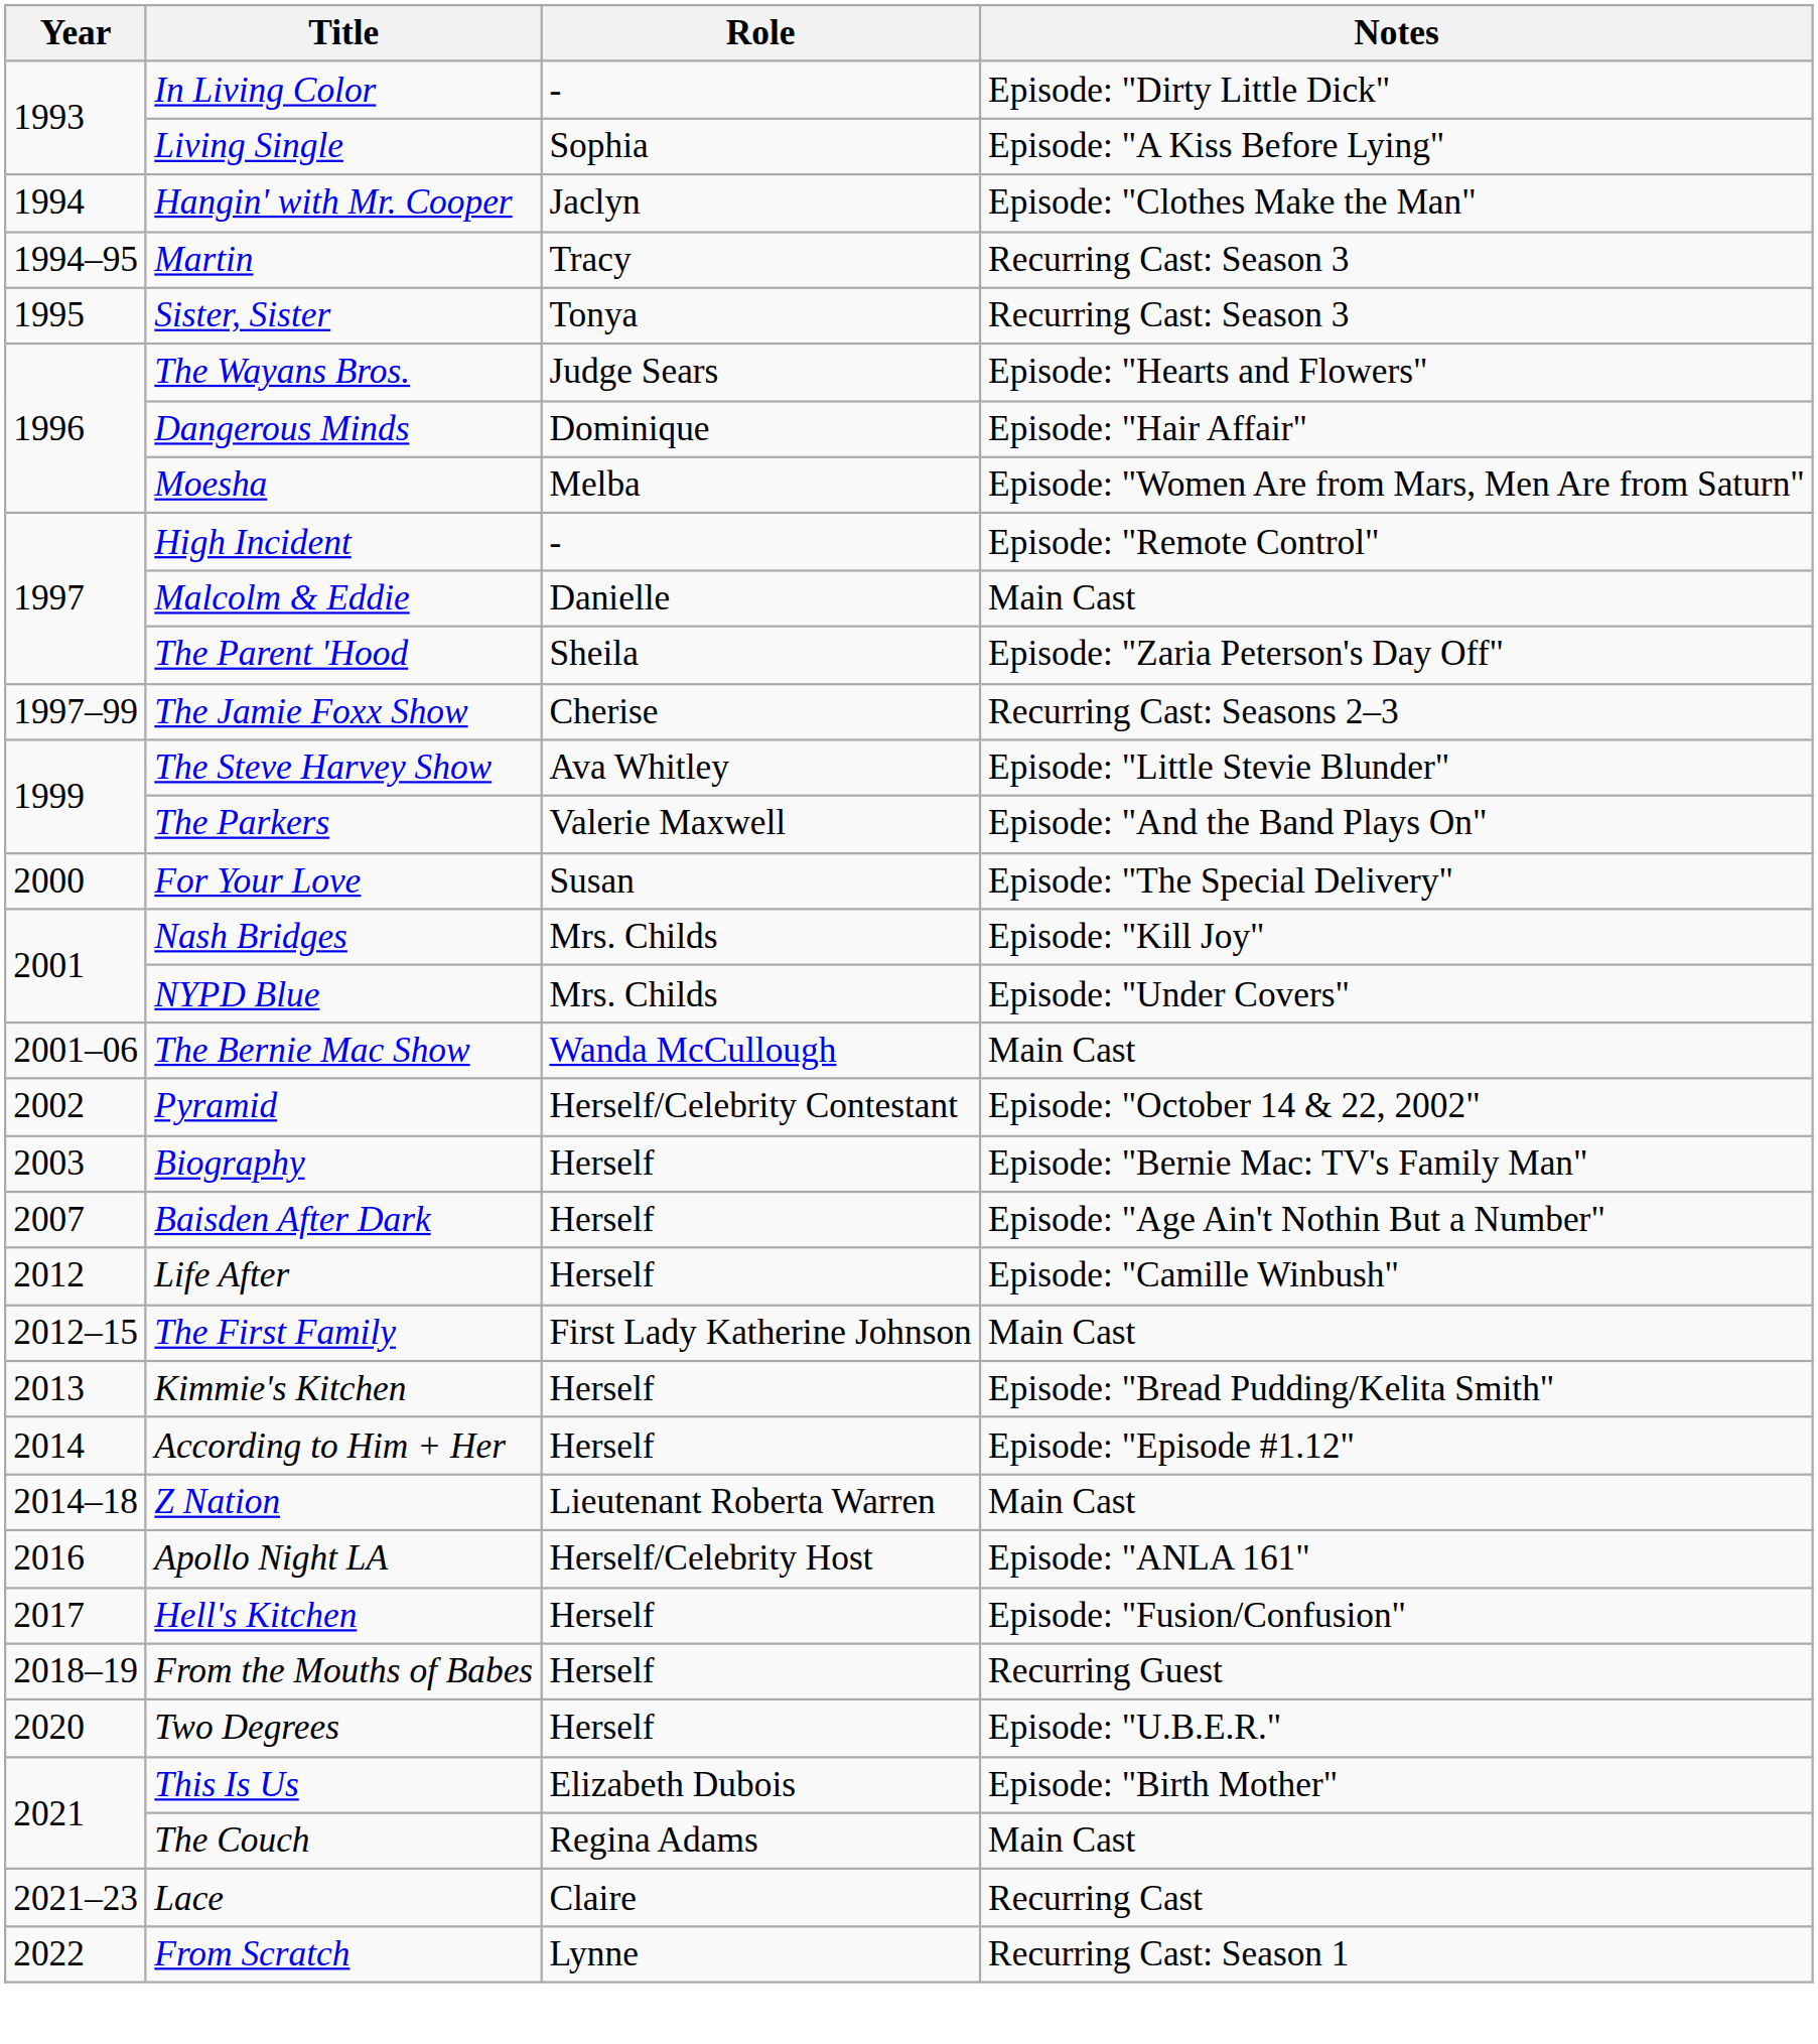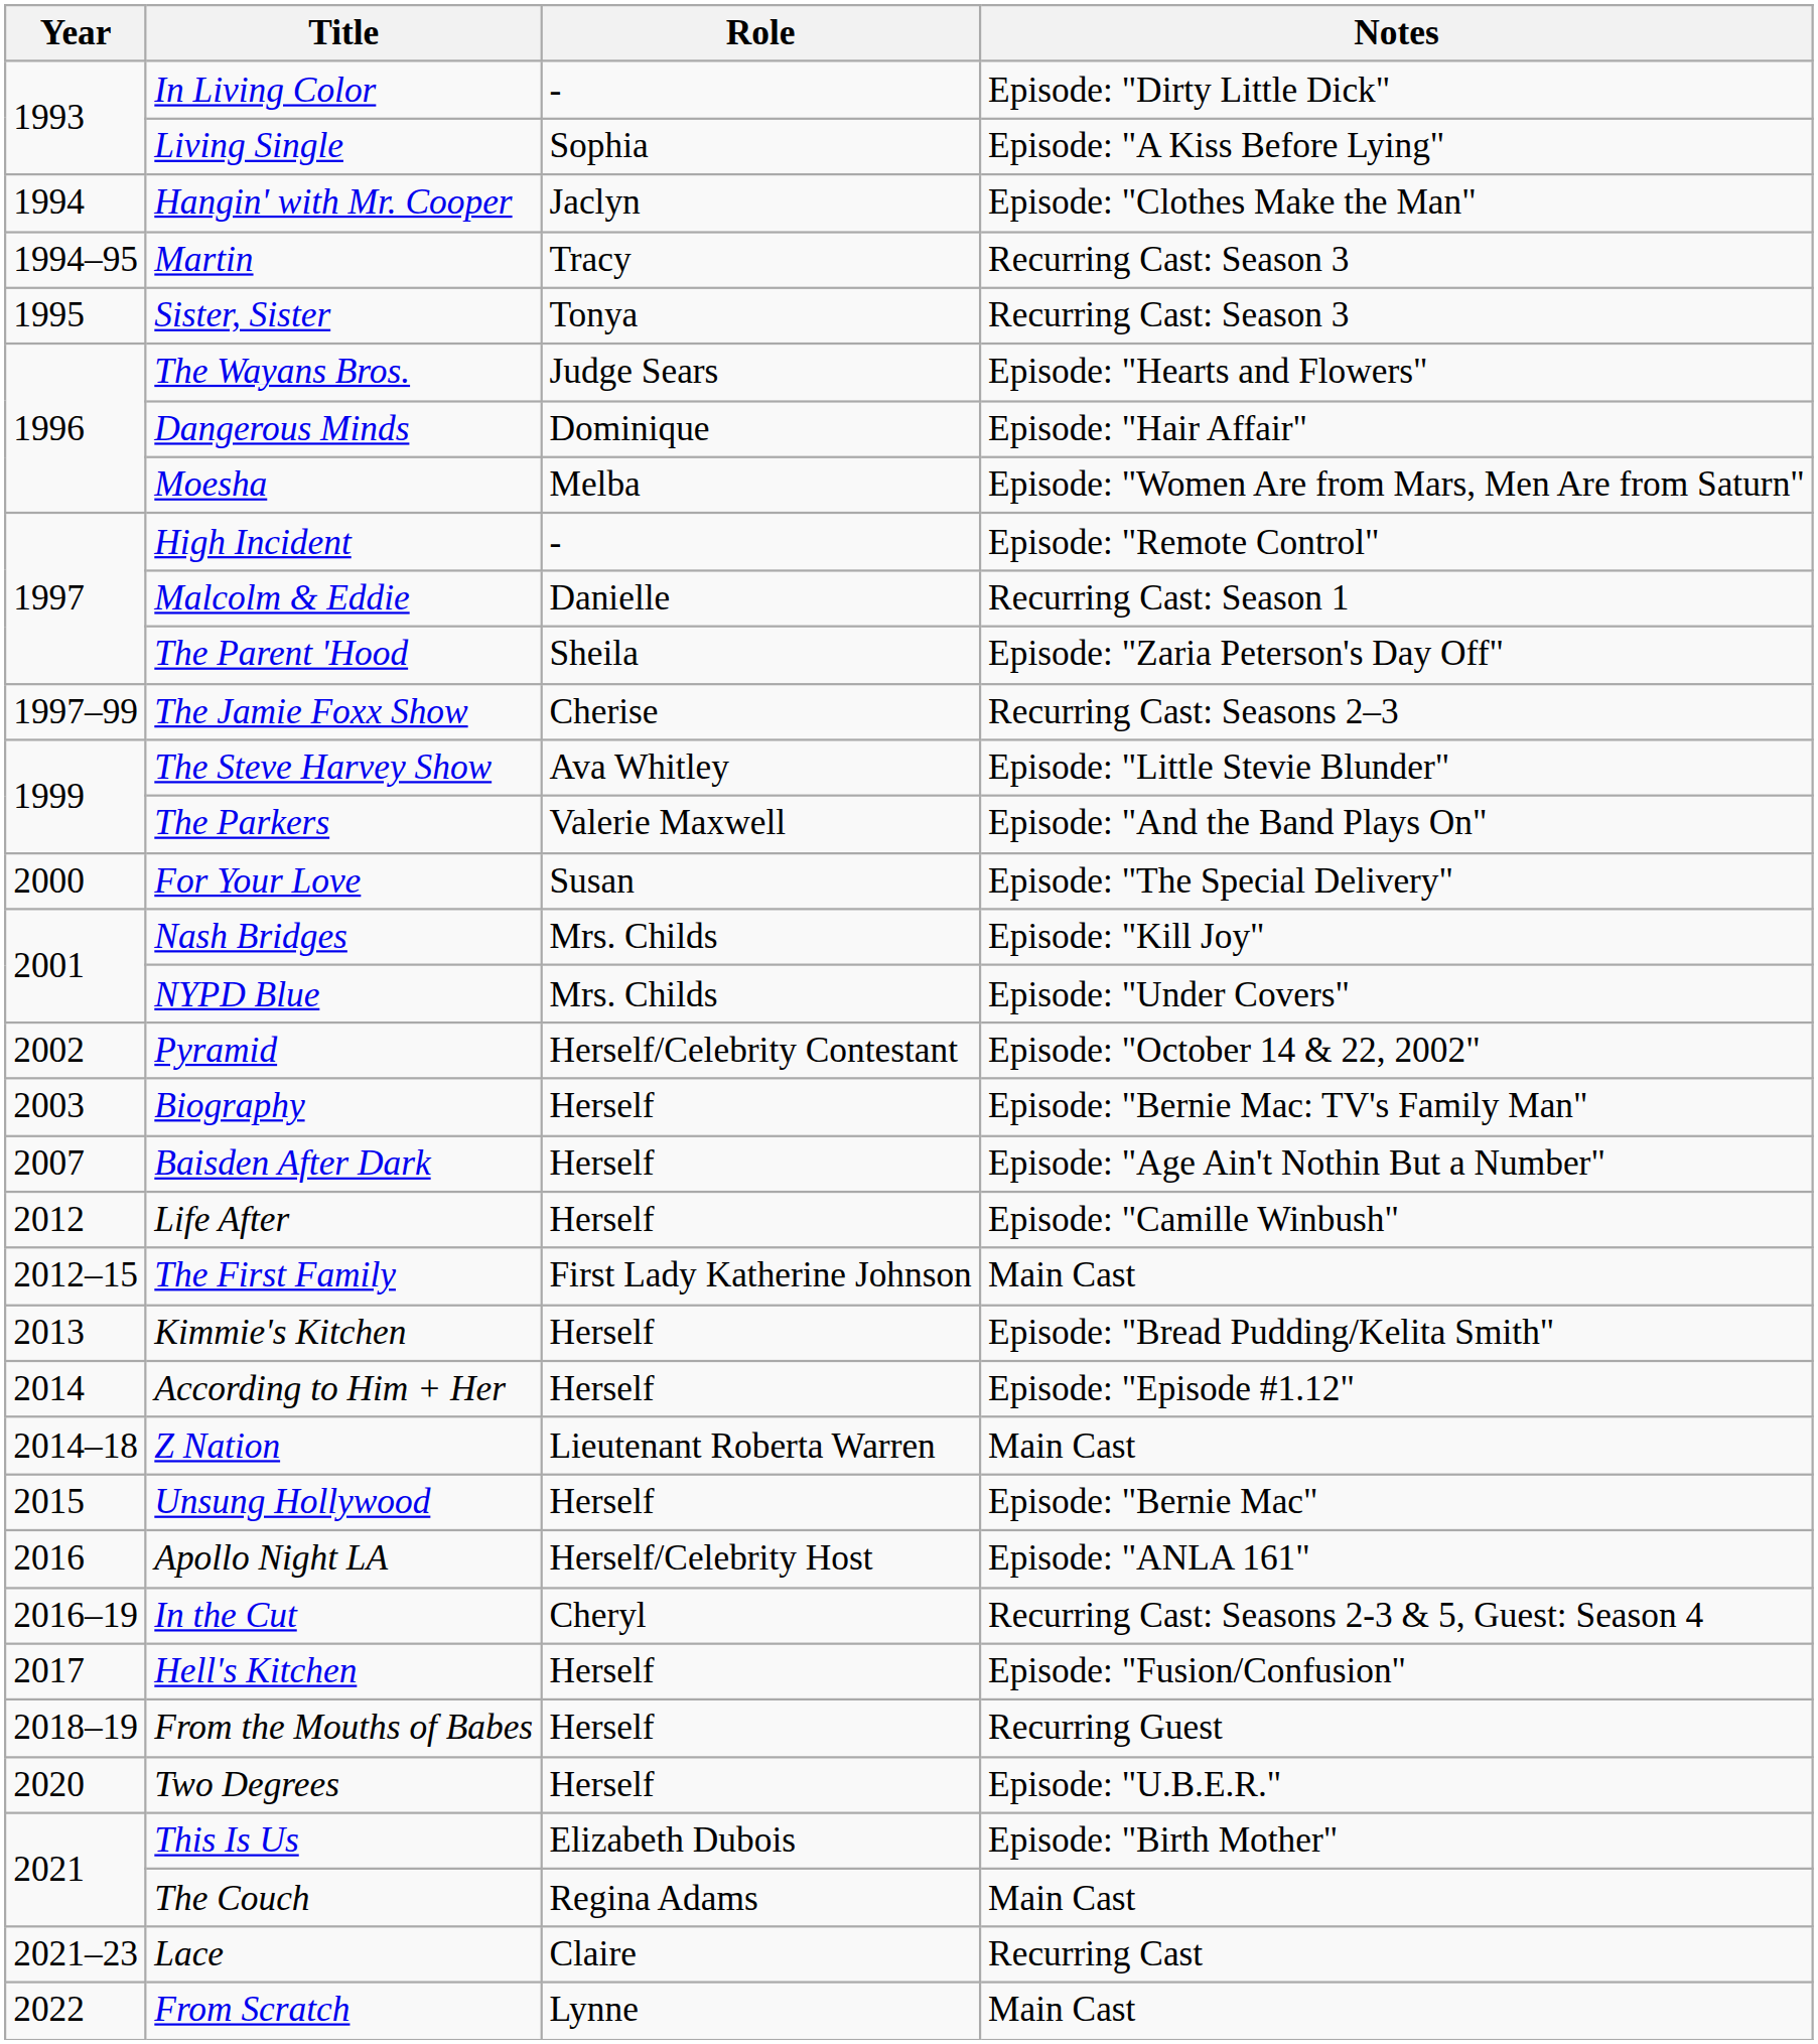 <table class="wikitable sortable">
 <tr>
 <th>Year</th>
 <th>Title</th>
 <th>Role</th>
 <th>Notes</th>
 </tr>
 <tr>
 <td rowspan=2>1993</td>
 <td><em><a href='#'>In Living Color</a></em></td>
 <td>-</td>
 <td>Episode: "Dirty Little Dick"</td>
 </tr>
 <tr>
 <td><em><a href='#'>Living Single</a></em></td>
 <td>Sophia</td>
 <td>Episode: "A Kiss Before Lying"</td>
 </tr>
 <tr>
 <td>1994</td>
 <td><em><a href='#'>Hangin' with Mr. Cooper</a></em></td>
 <td>Jaclyn</td>
 <td>Episode: "Clothes Make the Man"</td>
 </tr>
 <tr>
 <td>1994–95</td>
 <td><em><a href='#'>Martin</a></em></td>
 <td>Tracy</td>
 <td>Recurring Cast: Season 3</td>
 </tr>
 <tr>
 <td>1995</td>
 <td><em><a href='#'>Sister, Sister</a></em></td>
 <td>Tonya</td>
 <td>Recurring Cast: Season 3</td>
 </tr>
 <tr>
 <td rowspan=3>1996</td>
 <td><em><a href='#'>The Wayans Bros.</a></em></td>
 <td>Judge Sears</td>
 <td>Episode: "Hearts and Flowers"</td>
 </tr>
 <tr>
 <td><em><a href='#'>Dangerous Minds</a></em></td>
 <td>Dominique</td>
 <td>Episode: "Hair Affair"</td>
 </tr>
 <tr>
 <td><em><a href='#'>Moesha</a></em></td>
 <td>Melba</td>
 <td>Episode: "Women Are from Mars, Men Are from Saturn"</td>
 </tr>
 <tr>
 <td rowspan=3>1997</td>
 <td><em><a href='#'>High Incident</a></em></td>
 <td>-</td>
 <td>Episode: "Remote Control"</td>
 </tr>
 <tr>
 <td><em><a href='#'>Malcolm & Eddie</a></em></td>
 <td>Danielle</td>
-<td>Main Cast</td>
+<td>Recurring Cast: Season 1</td>
 </tr>
 <tr>
 <td><em><a href='#'>The Parent 'Hood</a></em></td>
 <td>Sheila</td>
 <td>Episode: "Zaria Peterson's Day Off"</td>
 </tr>
 <tr>
 <td>1997–99</td>
 <td><em><a href='#'>The Jamie Foxx Show</a></em></td>
 <td>Cherise</td>
 <td>Recurring Cast: Seasons 2–3</td>
 </tr>
 <tr>
 <td rowspan=2>1999</td>
 <td><em><a href='#'>The Steve Harvey Show</a></em></td>
 <td>Ava Whitley</td>
 <td>Episode: "Little Stevie Blunder"</td>
 </tr>
 <tr>
 <td><em><a href='#'>The Parkers</a></em></td>
 <td>Valerie Maxwell</td>
 <td>Episode: "And the Band Plays On"</td>
 </tr>
 <tr>
 <td>2000</td>
 <td><em><a href='#'>For Your Love</a></em></td>
 <td>Susan</td>
 <td>Episode: "The Special Delivery"</td>
 </tr>
 <tr>
 <td rowspan=2>2001</td>
 <td><em><a href='#'>Nash Bridges</a></em></td>
 <td>Mrs. Childs</td>
 <td>Episode: "Kill Joy"</td>
 </tr>
 <tr>
 <td><em><a href='#'>NYPD Blue</a></em></td>
 <td>Mrs. Childs</td>
 <td>Episode: "Under Covers"</td>
-</tr>
-<tr>
-<td>2001–06</td>
-<td><em><a href='#'>The Bernie Mac Show</a></em></td>
-<td><a href='#'>Wanda McCullough</a></td>
-<td>Main Cast</td>
 </tr>
 <tr>
 <td>2002</td>
 <td><em><a href='#'>Pyramid</a></em></td>
 <td>Herself/Celebrity Contestant</td>
 <td>Episode: "October 14 & 22, 2002"</td>
 </tr>
 <tr>
 <td>2003</td>
 <td><em><a href='#'>Biography</a></em></td>
 <td>Herself</td>
 <td>Episode: "Bernie Mac: TV's Family Man"</td>
 </tr>
 <tr>
 <td>2007</td>
 <td><em><a href='#'>Baisden After Dark</a></em></td>
 <td>Herself</td>
 <td>Episode: "Age Ain't Nothin But a Number"</td>
 </tr>
 <tr>
 <td>2012</td>
 <td><em>Life After</em></td>
 <td>Herself</td>
 <td>Episode: "Camille Winbush"</td>
 </tr>
 <tr>
 <td>2012–15</td>
 <td><em><a href='#'>The First Family</a></em></td>
 <td>First Lady Katherine Johnson</td>
 <td>Main Cast</td>
 </tr>
 <tr>
 <td>2013</td>
 <td><em>Kimmie's Kitchen</em></td>
 <td>Herself</td>
 <td>Episode: "Bread Pudding/Kelita Smith"</td>
 </tr>
 <tr>
 <td>2014</td>
 <td><em>According to Him + Her</em></td>
 <td>Herself</td>
 <td>Episode: "Episode #1.12"</td>
 </tr>
 <tr>
 <td>2014–18</td>
 <td><em><a href='#'>Z Nation</a></em></td>
 <td>Lieutenant Roberta Warren</td>
 <td>Main Cast</td>
 </tr>
 <tr>
+<td>2015</td>
+<td><em><a href='#'>Unsung Hollywood</a></em></td>
+<td>Herself</td>
+<td>Episode: "Bernie Mac"</td>
+</tr>
+<tr>
 <td>2016</td>
 <td><em>Apollo Night LA</em></td>
 <td>Herself/Celebrity Host</td>
 <td>Episode: "ANLA 161"</td>
+</tr>
+<tr>
+<td>2016–19</td>
+<td><em><a href='#'>In the Cut</a></em></td>
+<td>Cheryl</td>
+<td>Recurring Cast: Seasons 2-3 & 5, Guest: Season 4</td>
 </tr>
 <tr>
 <td>2017</td>
 <td><em><a href='#'>Hell's Kitchen</a></em></td>
 <td>Herself</td>
 <td>Episode: "Fusion/Confusion"</td>
 </tr>
 <tr>
 <td>2018–19</td>
 <td><em>From the Mouths of Babes</em></td>
 <td>Herself</td>
 <td>Recurring Guest</td>
 </tr>
 <tr>
 <td>2020</td>
 <td><em>Two Degrees</em></td>
 <td>Herself</td>
 <td>Episode: "U.B.E.R."</td>
 </tr>
 <tr>
 <td rowspan=2>2021</td>
 <td><em><a href='#'>This Is Us</a></em></td>
 <td>Elizabeth Dubois</td>
 <td>Episode: "Birth Mother"</td>
 </tr>
 <tr>
 <td><em>The Couch</em></td>
 <td>Regina Adams</td>
 <td>Main Cast</td>
 </tr>
 <tr>
 <td>2021–23</td>
 <td><em>Lace</em></td>
 <td>Claire</td>
 <td>Recurring Cast</td>
 </tr>
 <tr>
 <td>2022</td>
 <td><em><a href='#'>From Scratch</a></em></td>
 <td>Lynne</td>
-<td>Recurring Cast: Season 1</td>
+<td>Main Cast</td>
 </tr>
 </table>
